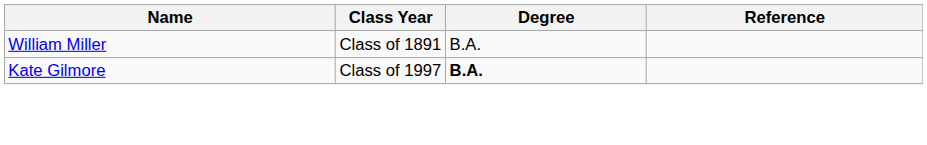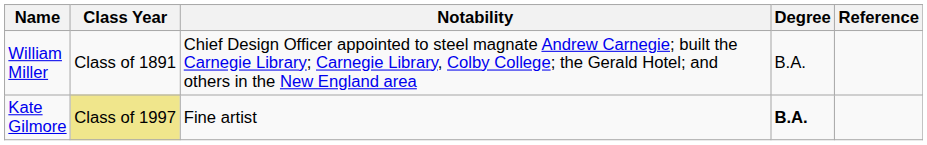 <table class="wikitable" style="width:100%">
 <tr>
 <th style="width:*;">Name</th>
 <th style="width:12%;">Class Year</th>
+<th class="unsortable" style="width:65%;">Notability</th>
 <th>Degree</th>
 <th>Reference</th>
 </tr>
 <tr>
 <td><a href='#'>William Miller</a></td>
 <td>Class of 1891</td>
+<td>Chief Design Officer appointed to steel magnate <a href='#'>Andrew Carnegie</a>; built the <a href='#'>Carnegie Library</a>; <a href='#'>Carnegie Library</a>, <a href='#'>Colby College</a>; the Gerald Hotel; and others in the <a href='#'>New England area</a></td>
 <td>B.A.</td>
 <td></td>
 </tr>
 <tr>
 <td><a href='#'>Kate Gilmore</a></td>
-<td>Class of 1997</td>
+<td style="background: khaki;">Class of 1997</td>
+<td>Fine artist</td>
 <td><strong>B.A.</strong></td>
 <td></td>
 </tr>
 </table>
